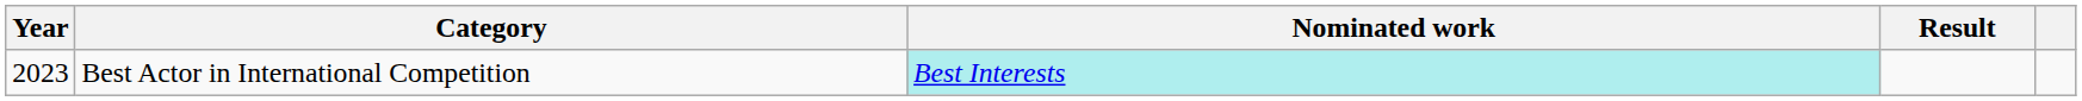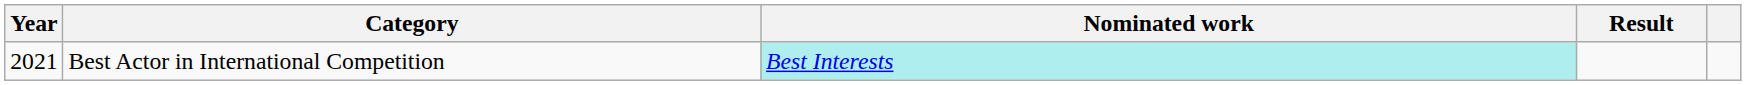 <table class="wikitable">
 <tr>
 <th scope="col" style="width:1em;">Year</th>
 <th scope="col" style="width:29em;">Category</th>
 <th scope="col" style="width:34em;">Nominated work</th>
 <th scope="col" style="width:5em;">Result</th>
 <th scope="col" style="width:1em;"></th>
 </tr>
 <tr>
-<td>2023</td>
+<td>2021</td>
 <td>Best Actor in International Competition</td>
 <td style="background: paleturquoise;"><em><a href='#'>Best Interests</a></em></td>
 <td></td>
 <td></td>
 </tr>
 </table>
